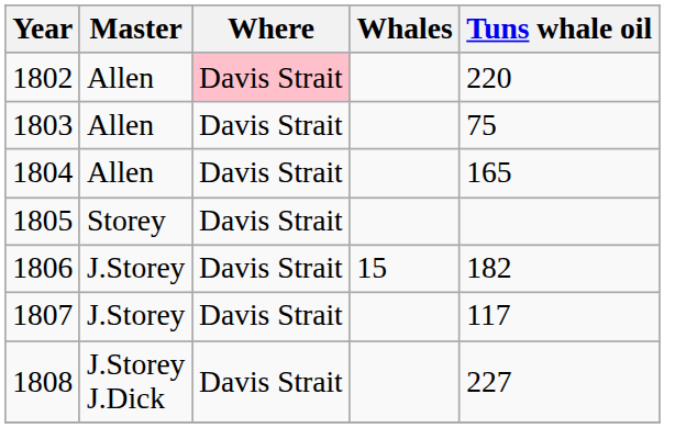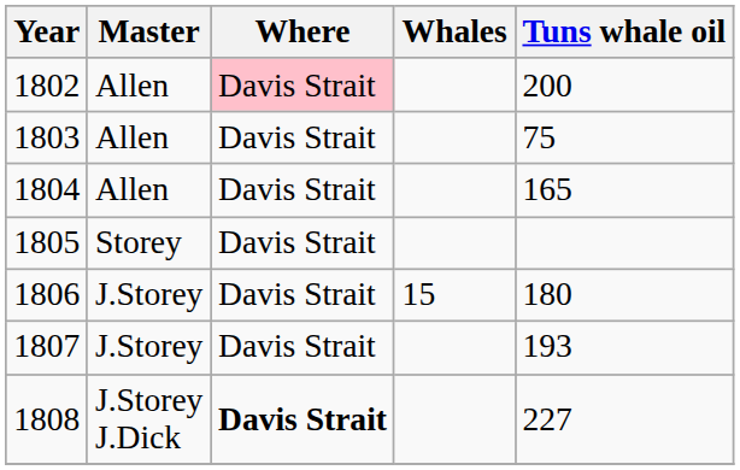 <table class="sortable wikitable">
 <tr>
 <th>Year</th>
 <th>Master</th>
 <th>Where</th>
 <th>Whales</th>
 <th><a href='#'>Tuns</a> whale oil</th>
 </tr>
 <tr>
 <td>1802</td>
 <td>Allen</td>
 <td style="background: pink;">Davis Strait</td>
 <td></td>
-<td>220</td>
+<td>200</td>
 </tr>
 <tr>
 <td>1803</td>
 <td>Allen</td>
 <td>Davis Strait</td>
 <td></td>
 <td>75</td>
 </tr>
 <tr>
 <td>1804</td>
 <td>Allen</td>
 <td>Davis Strait</td>
 <td></td>
 <td>165</td>
 </tr>
 <tr>
 <td>1805</td>
 <td>Storey</td>
 <td>Davis Strait</td>
 <td></td>
 </tr>
 <tr>
 <td>1806</td>
 <td>J.Storey</td>
 <td>Davis Strait</td>
 <td>15</td>
-<td>182</td>
+<td>180</td>
 </tr>
 <tr>
 <td>1807</td>
 <td>J.Storey</td>
 <td>Davis Strait</td>
 <td></td>
-<td>117</td>
+<td>193</td>
 </tr>
 <tr>
 <td>1808</td>
 <td>J.Storey<br>J.Dick</td>
-<td>Davis Strait</td>
+<td><strong>Davis Strait</strong></td>
 <td></td>
 <td>227</td>
 </tr>
 <tr>
 </tr>
 </table>
